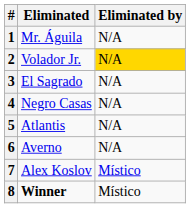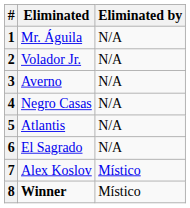 <table class="wikitable sortable">
 <tr>
 <th data-sort-type="number" scope="col">#</th>
 <th scope="col">Eliminated</th>
 <th scope="col">Eliminated by</th>
 </tr>
 <tr>
 <th>1</th>
 <td><a href='#'>Mr. Águila</a></td>
 <td>N/A</td>
 </tr>
 <tr>
 <th>2</th>
 <td><a href='#'>Volador Jr.</a></td>
-<td style="background: gold;">N/A</td>
+<td>N/A</td>
 </tr>
 <tr>
 <th>3</th>
-<td><a href='#'>El Sagrado</a></td>
+<td><a href='#'>Averno</a></td>
 <td>N/A</td>
 </tr>
 <tr>
 <th>4</th>
 <td><a href='#'>Negro Casas</a></td>
 <td>N/A</td>
 </tr>
 <tr>
 <th>5</th>
 <td><a href='#'>Atlantis</a></td>
 <td>N/A</td>
 </tr>
 <tr>
 <th>6</th>
-<td><a href='#'>Averno</a></td>
+<td><a href='#'>El Sagrado</a></td>
 <td>N/A</td>
 </tr>
 <tr>
 <th>7</th>
 <td><a href='#'>Alex Koslov</a></td>
 <td><a href='#'>Místico</a></td>
 </tr>
 <tr>
 <th>8</th>
 <td><strong>Winner</strong></td>
 <td>Místico</td>
 </tr>
 </table>
